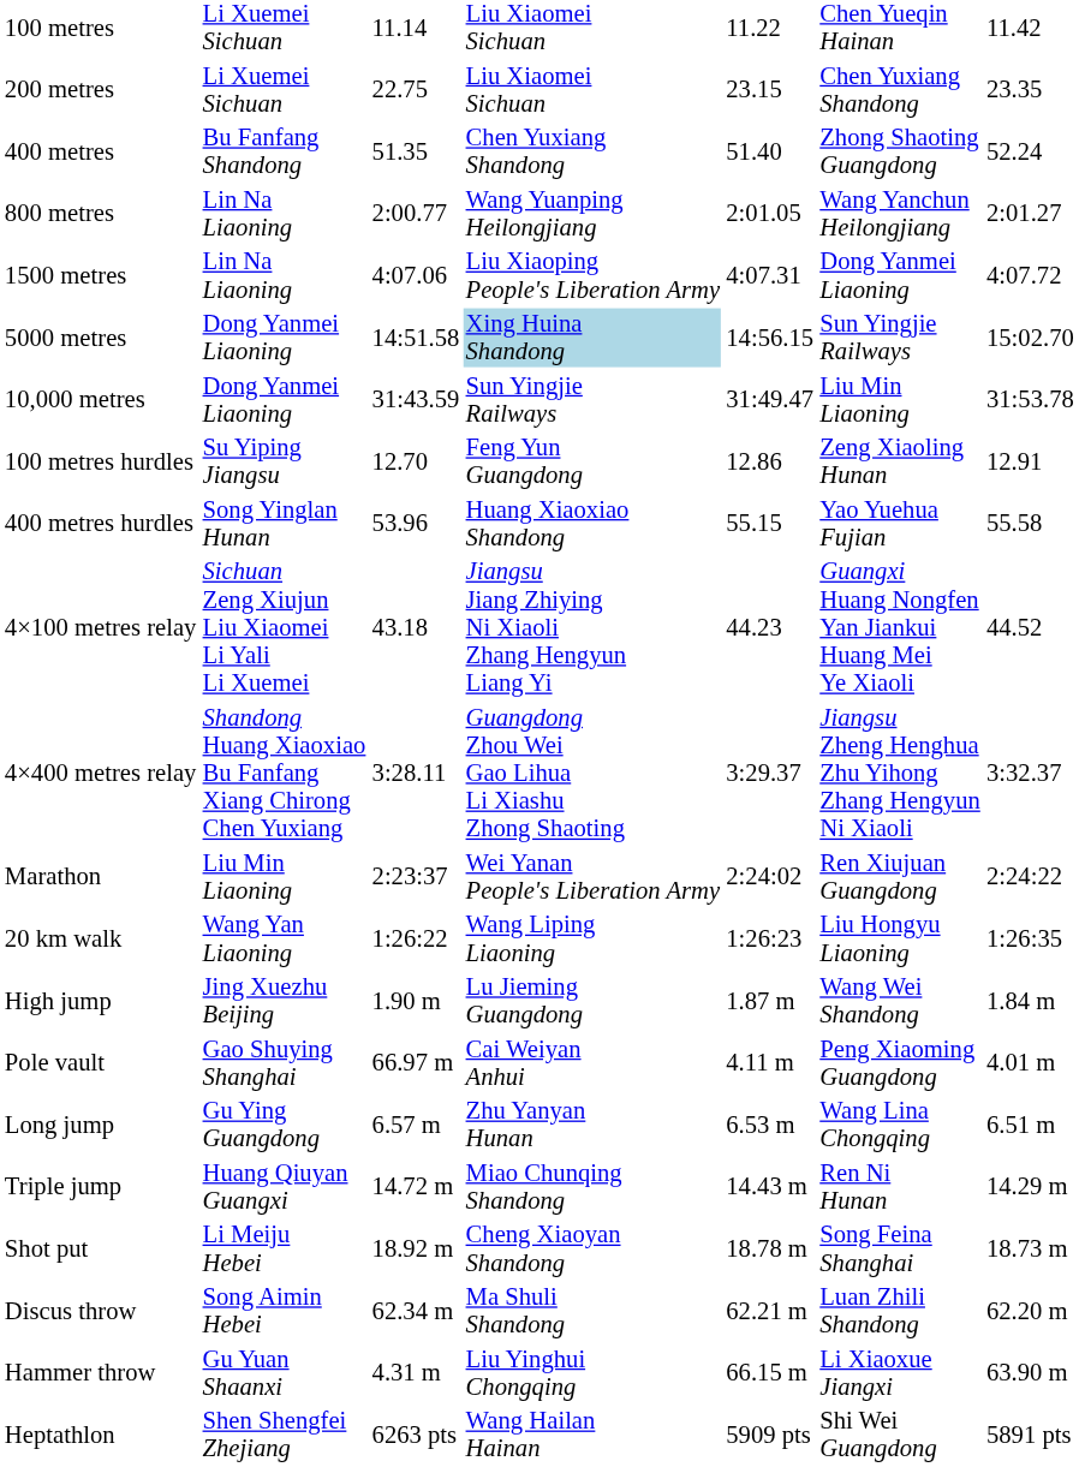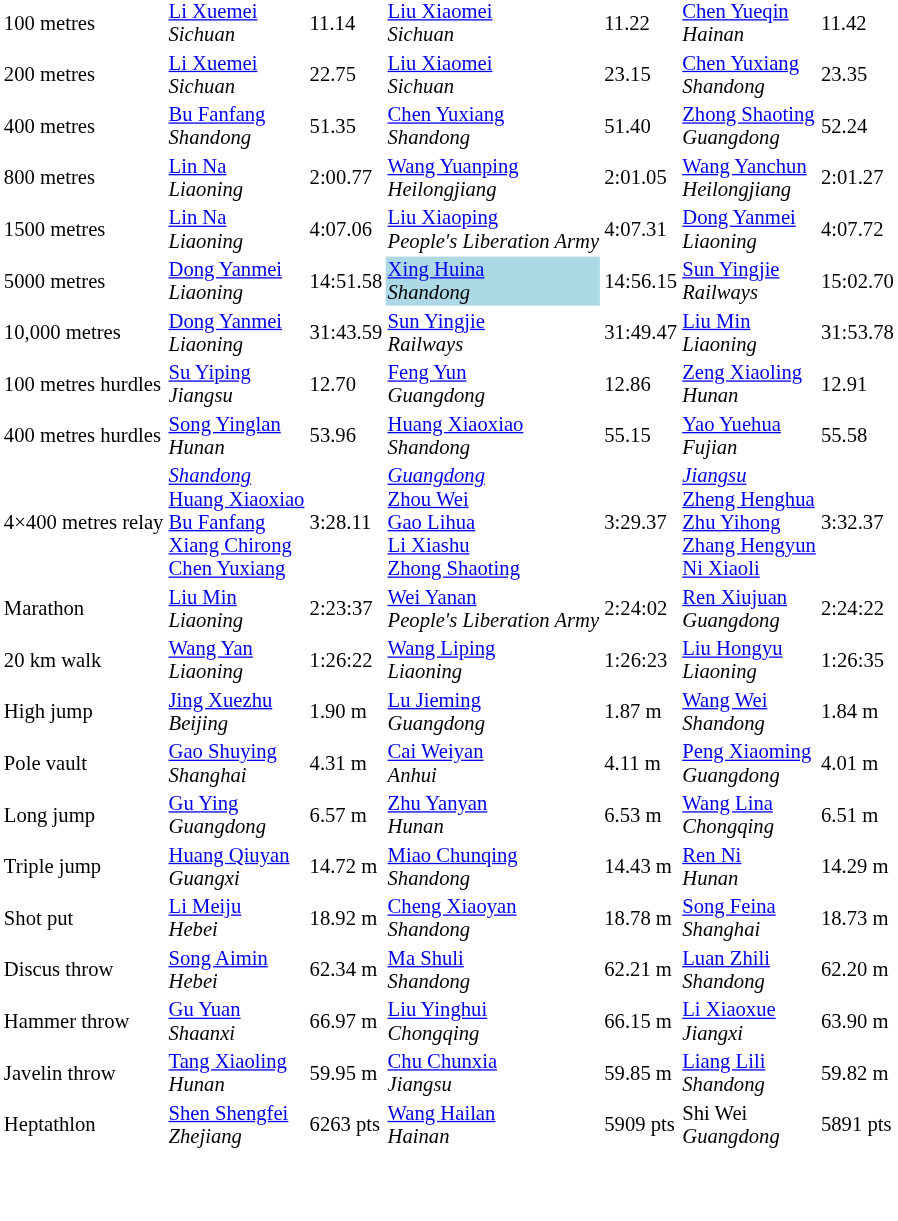 <table>
 <tr>
 <td>100 metres</td>
 <td><a href='#'>Li Xuemei</a><br><em>Sichuan</em></td>
 <td>11.14</td>
 <td><a href='#'>Liu Xiaomei</a><br><em>Sichuan</em></td>
 <td>11.22</td>
 <td><a href='#'>Chen Yueqin</a><br><em>Hainan</em></td>
 <td>11.42</td>
 </tr>
 <tr>
 <td>200 metres</td>
 <td><a href='#'>Li Xuemei</a><br><em>Sichuan</em></td>
 <td>22.75</td>
 <td><a href='#'>Liu Xiaomei</a><br><em>Sichuan</em></td>
 <td>23.15</td>
 <td><a href='#'>Chen Yuxiang</a><br><em>Shandong</em></td>
 <td>23.35</td>
 </tr>
 <tr>
 <td>400 metres</td>
 <td><a href='#'>Bu Fanfang</a><br><em>Shandong</em></td>
 <td>51.35</td>
 <td><a href='#'>Chen Yuxiang</a><br><em>Shandong</em></td>
 <td>51.40</td>
 <td><a href='#'>Zhong Shaoting</a><br><em>Guangdong</em></td>
 <td>52.24</td>
 </tr>
 <tr>
 <td>800 metres</td>
 <td><a href='#'>Lin Na</a><br><em>Liaoning</em></td>
 <td>2:00.77</td>
 <td><a href='#'>Wang Yuanping</a><br><em>Heilongjiang</em></td>
 <td>2:01.05</td>
 <td><a href='#'>Wang Yanchun</a><br><em>Heilongjiang</em></td>
 <td>2:01.27</td>
 </tr>
 <tr>
 <td>1500 metres</td>
 <td><a href='#'>Lin Na</a><br><em>Liaoning</em></td>
 <td>4:07.06</td>
 <td><a href='#'>Liu Xiaoping</a><br><em>People's Liberation Army</em></td>
 <td>4:07.31</td>
 <td><a href='#'>Dong Yanmei</a><br><em>Liaoning</em></td>
 <td>4:07.72</td>
 </tr>
 <tr>
 <td>5000 metres</td>
 <td><a href='#'>Dong Yanmei</a><br><em>Liaoning</em></td>
 <td>14:51.58</td>
 <td style="background: lightblue;"><a href='#'>Xing Huina</a><br><em>Shandong</em></td>
 <td>14:56.15</td>
 <td><a href='#'>Sun Yingjie</a><br><em>Railways</em></td>
 <td>15:02.70</td>
 </tr>
 <tr>
 <td>10,000 metres</td>
 <td><a href='#'>Dong Yanmei</a><br><em>Liaoning</em></td>
 <td>31:43.59</td>
 <td><a href='#'>Sun Yingjie</a><br><em>Railways</em></td>
 <td>31:49.47</td>
 <td><a href='#'>Liu Min</a><br><em>Liaoning</em></td>
 <td>31:53.78</td>
 </tr>
 <tr>
 <td>100 metres hurdles</td>
 <td><a href='#'>Su Yiping</a><br><em>Jiangsu</em></td>
 <td>12.70</td>
 <td><a href='#'>Feng Yun</a><br><em>Guangdong</em></td>
 <td>12.86</td>
 <td><a href='#'>Zeng Xiaoling</a><br><em>Hunan</em></td>
 <td>12.91</td>
 </tr>
 <tr>
 <td>400 metres hurdles</td>
 <td><a href='#'>Song Yinglan</a><br><em>Hunan</em></td>
 <td>53.96</td>
 <td><a href='#'>Huang Xiaoxiao</a><br><em>Shandong</em></td>
 <td>55.15</td>
 <td><a href='#'>Yao Yuehua</a><br><em>Fujian</em></td>
 <td>55.58</td>
 </tr>
 <tr>
-<td>4×100 metres relay</td>
-<td><em><a href='#'>Sichuan</a></em><br><a href='#'>Zeng Xiujun</a><br><a href='#'>Liu Xiaomei</a><br><a href='#'>Li Yali</a><br><a href='#'>Li Xuemei</a></td>
-<td>43.18</td>
-<td><em><a href='#'>Jiangsu</a></em><br><a href='#'>Jiang Zhiying</a><br><a href='#'>Ni Xiaoli</a><br><a href='#'>Zhang Hengyun</a><br><a href='#'>Liang Yi</a></td>
-<td>44.23</td>
-<td><em><a href='#'>Guangxi</a></em><br><a href='#'>Huang Nongfen</a><br><a href='#'>Yan Jiankui</a><br><a href='#'>Huang Mei</a><br><a href='#'>Ye Xiaoli</a></td>
-<td>44.52</td>
-</tr>
-<tr>
 <td>4×400 metres relay</td>
 <td><em><a href='#'>Shandong</a></em><br><a href='#'>Huang Xiaoxiao</a><br><a href='#'>Bu Fanfang</a><br><a href='#'>Xiang Chirong</a><br><a href='#'>Chen Yuxiang</a></td>
 <td>3:28.11</td>
 <td><em><a href='#'>Guangdong</a></em><br><a href='#'>Zhou Wei</a><br><a href='#'>Gao Lihua</a><br><a href='#'>Li Xiashu</a><br><a href='#'>Zhong Shaoting</a></td>
 <td>3:29.37</td>
 <td><em><a href='#'>Jiangsu</a></em><br><a href='#'>Zheng Henghua</a><br><a href='#'>Zhu Yihong</a><br><a href='#'>Zhang Hengyun</a><br><a href='#'>Ni Xiaoli</a></td>
 <td>3:32.37</td>
 </tr>
 <tr>
 <td>Marathon</td>
 <td><a href='#'>Liu Min</a><br><em>Liaoning</em></td>
 <td>2:23:37</td>
 <td><a href='#'>Wei Yanan</a><br><em>People's Liberation Army</em></td>
 <td>2:24:02</td>
 <td><a href='#'>Ren Xiujuan</a><br><em>Guangdong</em></td>
 <td>2:24:22</td>
 </tr>
 <tr>
 <td>20 km walk</td>
 <td><a href='#'>Wang Yan</a><br><em>Liaoning</em></td>
 <td>1:26:22</td>
 <td><a href='#'>Wang Liping</a><br><em>Liaoning</em></td>
 <td>1:26:23</td>
 <td><a href='#'>Liu Hongyu</a><br><em>Liaoning</em></td>
 <td>1:26:35</td>
 </tr>
 <tr>
 <td>High jump</td>
 <td><a href='#'>Jing Xuezhu</a><br><em> Beijing</em></td>
 <td>1.90 m</td>
 <td><a href='#'>Lu Jieming</a><br><em>Guangdong</em></td>
 <td>1.87 m</td>
 <td><a href='#'>Wang Wei</a><br><em>Shandong</em></td>
 <td>1.84 m</td>
 </tr>
 <tr>
 <td>Pole vault</td>
 <td><a href='#'>Gao Shuying</a><br><em>Shanghai</em></td>
-<td>66.97 m</td>
+<td>4.31 m</td>
 <td><a href='#'>Cai Weiyan</a><br><em>Anhui</em></td>
 <td>4.11 m</td>
 <td><a href='#'>Peng Xiaoming</a><br><em>Guangdong</em></td>
 <td>4.01 m</td>
 </tr>
 <tr>
 <td>Long jump</td>
 <td><a href='#'>Gu Ying</a><br><em>Guangdong</em></td>
 <td>6.57 m</td>
 <td><a href='#'>Zhu Yanyan</a><br><em>Hunan</em></td>
 <td>6.53 m</td>
 <td><a href='#'>Wang Lina</a><br><em>Chongqing</em></td>
 <td>6.51 m</td>
 </tr>
 <tr>
 <td>Triple jump</td>
 <td><a href='#'>Huang Qiuyan</a><br><em>Guangxi</em></td>
 <td>14.72 m</td>
 <td><a href='#'>Miao Chunqing</a><br><em>Shandong</em></td>
 <td>14.43 m</td>
 <td><a href='#'>Ren Ni</a><br><em>Hunan</em></td>
 <td>14.29 m</td>
 </tr>
 <tr>
 <td>Shot put</td>
 <td><a href='#'>Li Meiju</a><br><em>Hebei</em></td>
 <td>18.92 m</td>
 <td><a href='#'>Cheng Xiaoyan</a><br><em>Shandong</em></td>
 <td>18.78 m</td>
 <td><a href='#'>Song Feina</a><br><em>Shanghai</em></td>
 <td>18.73 m</td>
 </tr>
 <tr>
 <td>Discus throw</td>
 <td><a href='#'>Song Aimin</a><br><em>Hebei</em></td>
 <td>62.34 m</td>
 <td><a href='#'>Ma Shuli</a><br><em>Shandong</em></td>
 <td>62.21 m</td>
 <td><a href='#'>Luan Zhili</a><br><em>Shandong</em></td>
 <td>62.20 m</td>
 </tr>
 <tr>
 <td>Hammer throw</td>
 <td><a href='#'>Gu Yuan</a><br><em>Shaanxi</em></td>
-<td>4.31 m</td>
+<td>66.97 m</td>
 <td><a href='#'>Liu Yinghui</a><br><em>Chongqing</em></td>
 <td>66.15 m</td>
 <td><a href='#'>Li Xiaoxue</a><br><em>Jiangxi</em></td>
 <td>63.90 m</td>
+</tr>
+<tr>
+<td>Javelin throw</td>
+<td><a href='#'>Tang Xiaoling</a><br><em>Hunan</em></td>
+<td>59.95 m</td>
+<td><a href='#'>Chu Chunxia</a><br><em>Jiangsu</em></td>
+<td>59.85 m</td>
+<td><a href='#'>Liang Lili</a><br><em>Shandong</em></td>
+<td>59.82 m</td>
 </tr>
 <tr>
 <td>Heptathlon</td>
 <td><a href='#'>Shen Shengfei</a><br><em>Zhejiang</em></td>
 <td>6263 pts</td>
 <td><a href='#'>Wang Hailan</a><br><em>Hainan</em></td>
 <td>5909 pts</td>
 <td>Shi Wei<br><em>Guangdong</em></td>
 <td>5891 pts</td>
 </tr>
 </table>
